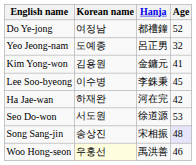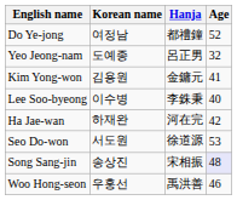 <table class="wikitable sortable">
 <tr>
 <th>English name</th>
 <th>Korean name</th>
 <th><a href='#'>Hanja</a></th>
 <th>Age</th>
 </tr>
 <tr>
 <td>Do Ye-jong</td>
 <td>여정남</td>
 <td>都禮鐘</td>
 <td>52</td>
 </tr>
 <tr>
 <td>Yeo Jeong-nam</td>
 <td>도예종</td>
 <td>呂正男</td>
 <td>32</td>
 </tr>
 <tr>
 <td>Kim Yong-won</td>
 <td>김용원</td>
 <td>金鏞元</td>
 <td>41</td>
 </tr>
 <tr>
 <td>Lee Soo-byeong</td>
 <td>이수병</td>
 <td>李銖秉</td>
-<td>45</td>
+<td>40</td>
 </tr>
 <tr>
 <td>Ha Jae-wan</td>
 <td>하재완</td>
 <td>河在完</td>
 <td>42</td>
 </tr>
 <tr>
 <td>Seo Do-won</td>
 <td>서도원</td>
 <td>徐道源</td>
 <td>53</td>
 </tr>
 <tr>
 <td>Song Sang-jin</td>
 <td>송상진</td>
 <td>宋相振</td>
 <td style="background: lavender;">48</td>
 </tr>
 <tr>
 <td>Woo Hong-seon</td>
-<td style="background: lightyellow;">우홍선</td>
+<td>우홍선</td>
 <td>禹洪善</td>
 <td>46</td>
 </tr>
 </table>
